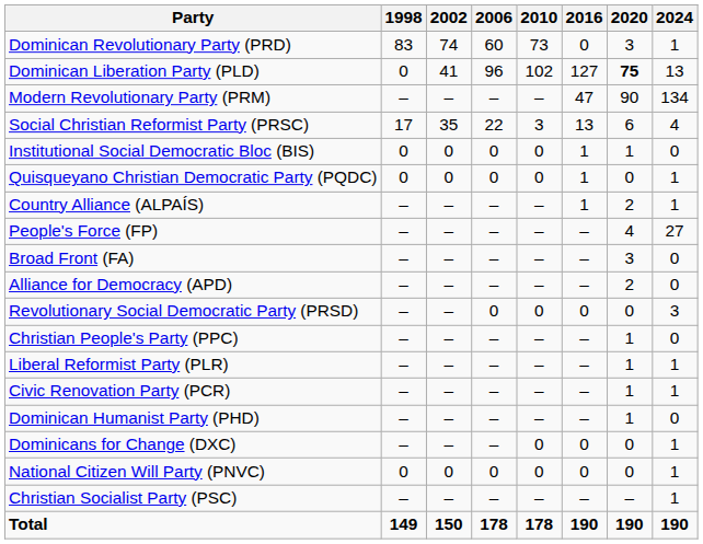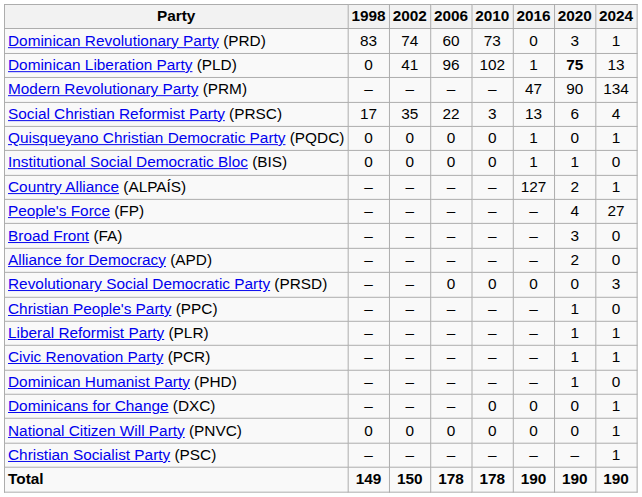 <table class="wikitable" style="text-align:center;">
 <tr>
 <th>Party</th>
 <th>1998</th>
 <th>2002</th>
 <th>2006</th>
 <th>2010</th>
 <th>2016</th>
 <th>2020</th>
 <th>2024</th>
 </tr>
 <tr>
 <td align="left"><a href='#'>Dominican Revolutionary Party</a> (PRD)</td>
 <td>83</td>
 <td>74</td>
 <td>60</td>
 <td>73</td>
 <td>0</td>
 <td>3</td>
 <td>1</td>
 </tr>
 <tr>
 <td align="left"><a href='#'>Dominican Liberation Party</a> (PLD)</td>
 <td>0</td>
 <td>41</td>
 <td>96</td>
 <td>102</td>
-<td>127</td>
+<td>1</td>
 <td><strong>75</strong></td>
 <td>13</td>
 </tr>
 <tr>
 <td align="left"><a href='#'>Modern Revolutionary Party</a> (PRM)</td>
 <td>–</td>
 <td>–</td>
 <td>–</td>
 <td>–</td>
 <td>47</td>
 <td>90</td>
 <td>134</td>
 </tr>
 <tr>
 <td align="left"><a href='#'>Social Christian Reformist Party</a> (PRSC)</td>
 <td>17</td>
 <td>35</td>
 <td>22</td>
 <td>3</td>
 <td>13</td>
 <td>6</td>
 <td>4</td>
 </tr>
 <tr>
+<td align="left"><a href='#'>Quisqueyano Christian Democratic Party</a> (PQDC)</td>
+<td>0</td>
+<td>0</td>
+<td>0</td>
+<td>0</td>
+<td>1</td>
+<td>0</td>
+<td>1</td>
+</tr>
+<tr>
 <td align="left"><a href='#'>Institutional Social Democratic Bloc</a> (BIS)</td>
 <td>0</td>
 <td>0</td>
 <td>0</td>
 <td>0</td>
 <td>1</td>
 <td>1</td>
 <td>0</td>
 </tr>
 <tr>
-<td align="left"><a href='#'>Quisqueyano Christian Democratic Party</a> (PQDC)</td>
-<td>0</td>
-<td>0</td>
-<td>0</td>
-<td>0</td>
-<td>1</td>
-<td>0</td>
-<td>1</td>
-</tr>
-<tr>
 <td align="left"><a href='#'>Country Alliance</a> (ALPAÍS)</td>
 <td>–</td>
 <td>–</td>
 <td>–</td>
 <td>–</td>
-<td>1</td>
+<td>127</td>
 <td>2</td>
 <td>1</td>
 </tr>
 <tr>
 <td align="left"><a href='#'>People's Force</a> (FP)</td>
 <td>–</td>
 <td>–</td>
 <td>–</td>
 <td>–</td>
 <td>–</td>
 <td>4</td>
 <td>27</td>
 </tr>
 <tr>
 <td align="left"><a href='#'>Broad Front</a> (FA)</td>
 <td>–</td>
 <td>–</td>
 <td>–</td>
 <td>–</td>
 <td>–</td>
 <td>3</td>
 <td>0</td>
 </tr>
 <tr>
 <td align="left"><a href='#'>Alliance for Democracy</a> (APD)</td>
 <td>–</td>
 <td>–</td>
 <td>–</td>
 <td>–</td>
 <td>–</td>
 <td>2</td>
 <td>0</td>
 </tr>
 <tr>
 <td align="left"><a href='#'>Revolutionary Social Democratic Party</a> (PRSD)</td>
 <td>–</td>
 <td>–</td>
 <td>0</td>
 <td>0</td>
 <td>0</td>
 <td>0</td>
 <td>3</td>
 </tr>
 <tr>
 <td align="left"><a href='#'>Christian People's Party</a> (PPC)</td>
 <td>–</td>
 <td>–</td>
 <td>–</td>
 <td>–</td>
 <td>–</td>
 <td>1</td>
 <td>0</td>
 </tr>
 <tr>
 <td align="left"><a href='#'>Liberal Reformist Party</a> (PLR)</td>
 <td>–</td>
 <td>–</td>
 <td>–</td>
 <td>–</td>
 <td>–</td>
 <td>1</td>
 <td>1</td>
 </tr>
 <tr>
 <td align="left"><a href='#'>Civic Renovation Party</a> (PCR)</td>
 <td>–</td>
 <td>–</td>
 <td>–</td>
 <td>–</td>
 <td>–</td>
 <td>1</td>
 <td>1</td>
 </tr>
 <tr>
 <td align="left"><a href='#'>Dominican Humanist Party</a> (PHD)</td>
 <td>–</td>
 <td>–</td>
 <td>–</td>
 <td>–</td>
 <td>–</td>
 <td>1</td>
 <td>0</td>
 </tr>
 <tr>
 <td align="left"><a href='#'>Dominicans for Change</a> (DXC)</td>
 <td>–</td>
 <td>–</td>
 <td>–</td>
 <td>0</td>
 <td>0</td>
 <td>0</td>
 <td>1</td>
 </tr>
 <tr>
 <td align="left"><a href='#'>National Citizen Will Party</a> (PNVC)</td>
 <td>0</td>
 <td>0</td>
 <td>0</td>
 <td>0</td>
 <td>0</td>
 <td>0</td>
 <td>1</td>
 </tr>
 <tr>
 <td align="left"><a href='#'>Christian Socialist Party</a> (PSC)</td>
 <td>–</td>
 <td>–</td>
 <td>–</td>
 <td>–</td>
 <td>–</td>
 <td>–</td>
 <td>1</td>
 </tr>
 <tr>
 <td align="left"><strong>Total</strong></td>
 <td><strong>149</strong></td>
 <td><strong>150</strong></td>
 <td><strong>178</strong></td>
 <td><strong>178</strong></td>
 <td><strong>190</strong></td>
 <td><strong>190</strong></td>
 <td><strong>190</strong></td>
 </tr>
 </table>
